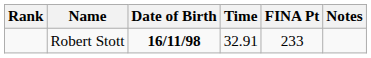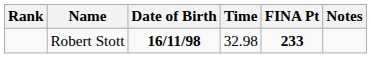 <table class="wikitable sortable" style="text-align:center">
 <tr>
 <th>Rank</th>
 <th>Name</th>
 <th>Date of Birth</th>
 <th>Time</th>
 <th>FINA Pt</th>
 <th>Notes</th>
 </tr>
 <tr>
 <td></td>
 <td align=left> Robert Stott</td>
 <td><strong>16/11/98</strong></td>
-<td>32.91</td>
-<td>233</td>
+<td>32.98</td>
+<td><strong>233</strong></td>
 <td></td>
 </tr>
 </table>
